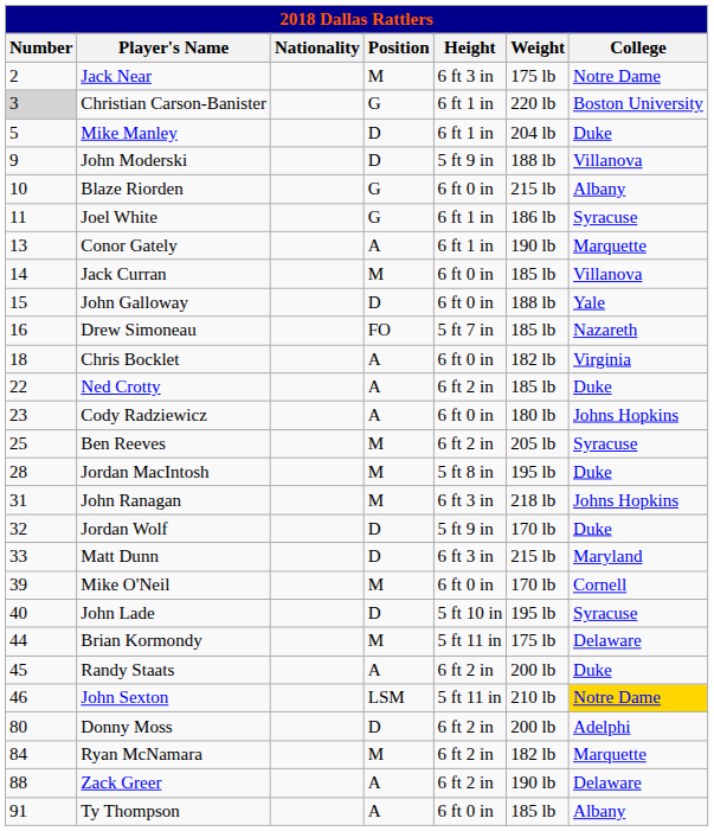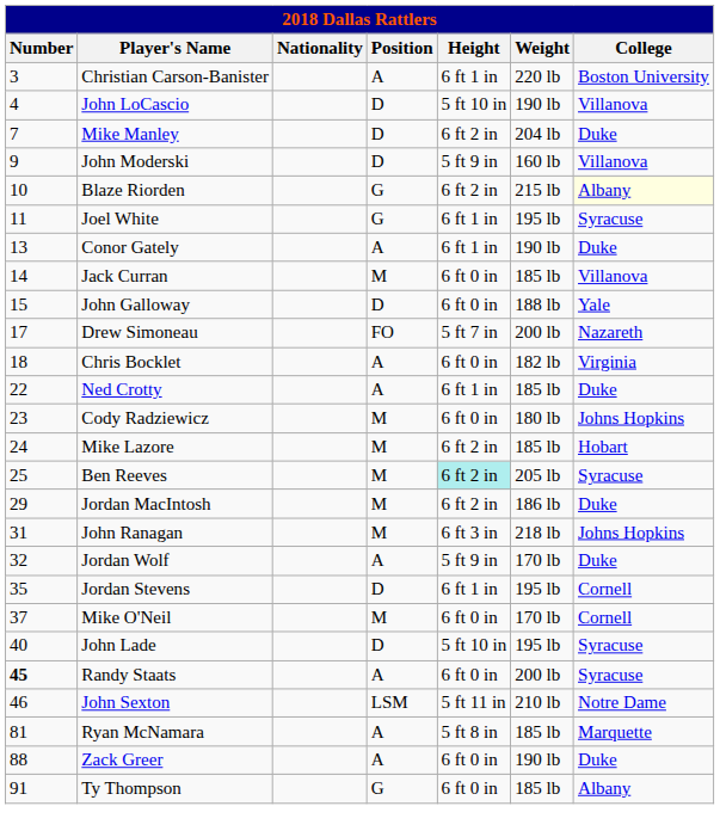 <table class="wikitable">
 <tr bgcolor=#00008B>
 <td colspan=7 style="color:#FF5800; text-align:center"><strong>2018 Dallas Rattlers</strong></td>
 </tr>
 <tr>
 <th>Number</th>
 <th>Player's Name</th>
 <th>Nationality</th>
 <th>Position</th>
 <th>Height</th>
 <th>Weight</th>
 <th>College</th>
 </tr>
 <tr>
-<td>2</td>
-<td><a href='#'>Jack Near</a></td>
-<td></td>
-<td>M</td>
-<td>6 ft 3 in</td>
-<td>175 lb</td>
-<td><a href='#'>Notre Dame</a></td>
-</tr>
-<tr>
-<td style="background: lightgrey;">3</td>
+<td>3</td>
 <td>Christian Carson-Banister</td>
 <td></td>
-<td>G</td>
+<td>A</td>
 <td>6 ft 1 in</td>
 <td>220 lb</td>
 <td><a href='#'>Boston University</a></td>
 </tr>
 <tr>
-<td>5</td>
+<td>4</td>
+<td><a href='#'>John LoCascio</a></td>
+<td></td>
+<td>D</td>
+<td>5 ft 10 in</td>
+<td>190 lb</td>
+<td><a href='#'>Villanova</a></td>
+</tr>
+<tr>
+<td>7</td>
 <td><a href='#'>Mike Manley</a></td>
 <td></td>
 <td>D</td>
-<td>6 ft 1 in</td>
+<td>6 ft 2 in</td>
 <td>204 lb</td>
 <td><a href='#'>Duke</a></td>
 </tr>
 <tr>
 <td>9</td>
 <td>John Moderski</td>
 <td></td>
 <td>D</td>
 <td>5 ft 9 in</td>
-<td>188 lb</td>
+<td>160 lb</td>
 <td><a href='#'>Villanova</a></td>
 </tr>
 <tr>
 <td>10</td>
 <td>Blaze Riorden</td>
 <td></td>
 <td>G</td>
-<td>6 ft 0 in</td>
+<td>6 ft 2 in</td>
 <td>215 lb</td>
-<td><a href='#'>Albany</a></td>
+<td style="background: lightyellow;"><a href='#'>Albany</a></td>
 </tr>
 <tr>
 <td>11</td>
 <td>Joel White</td>
 <td></td>
 <td>G</td>
 <td>6 ft 1 in</td>
-<td>186 lb</td>
+<td>195 lb</td>
 <td><a href='#'>Syracuse</a></td>
 </tr>
 <tr>
 <td>13</td>
 <td>Conor Gately</td>
 <td></td>
 <td>A</td>
 <td>6 ft 1 in</td>
 <td>190 lb</td>
-<td><a href='#'>Marquette</a></td>
+<td><a href='#'>Duke</a></td>
 </tr>
 <tr>
 <td>14</td>
 <td>Jack Curran</td>
 <td></td>
 <td>M</td>
 <td>6 ft 0 in</td>
 <td>185 lb</td>
 <td><a href='#'>Villanova</a></td>
 </tr>
 <tr>
 <td>15</td>
 <td>John Galloway</td>
 <td></td>
 <td>D</td>
 <td>6 ft 0 in</td>
 <td>188 lb</td>
 <td><a href='#'>Yale</a></td>
 </tr>
 <tr>
-<td>16</td>
+<td>17</td>
 <td>Drew Simoneau</td>
 <td></td>
 <td>FO</td>
 <td>5 ft 7 in</td>
-<td>185 lb</td>
+<td>200 lb</td>
 <td><a href='#'>Nazareth</a></td>
 </tr>
 <tr>
 <td>18</td>
 <td>Chris Bocklet</td>
 <td></td>
 <td>A</td>
 <td>6 ft 0 in</td>
 <td>182 lb</td>
 <td><a href='#'>Virginia</a></td>
 </tr>
 <tr>
 <td>22</td>
 <td><a href='#'>Ned Crotty</a></td>
 <td></td>
 <td>A</td>
-<td>6 ft 2 in</td>
+<td>6 ft 1 in</td>
 <td>185 lb</td>
 <td><a href='#'>Duke</a></td>
 </tr>
 <tr>
 <td>23</td>
 <td>Cody Radziewicz</td>
 <td></td>
-<td>A</td>
+<td>M</td>
 <td>6 ft 0 in</td>
 <td>180 lb</td>
 <td><a href='#'>Johns Hopkins</a></td>
+</tr>
+<tr>
+<td>24</td>
+<td>Mike Lazore</td>
+<td></td>
+<td>M</td>
+<td>6 ft 2 in</td>
+<td>185 lb</td>
+<td><a href='#'>Hobart</a></td>
 </tr>
 <tr>
 <td>25</td>
 <td>Ben Reeves</td>
 <td></td>
 <td>M</td>
-<td>6 ft 2 in</td>
+<td style="background: paleturquoise;">6 ft 2 in</td>
 <td>205 lb</td>
 <td><a href='#'>Syracuse</a></td>
 </tr>
 <tr>
-<td>28</td>
+<td>29</td>
 <td>Jordan MacIntosh</td>
 <td></td>
 <td>M</td>
-<td>5 ft 8 in</td>
-<td>195 lb</td>
+<td>6 ft 2 in</td>
+<td>186 lb</td>
 <td><a href='#'>Duke</a></td>
 </tr>
 <tr>
 <td>31</td>
 <td>John Ranagan</td>
 <td></td>
 <td>M</td>
 <td>6 ft 3 in</td>
 <td>218 lb</td>
 <td><a href='#'>Johns Hopkins</a></td>
 </tr>
 <tr>
 <td>32</td>
 <td>Jordan Wolf</td>
 <td></td>
-<td>D</td>
+<td>A</td>
 <td>5 ft 9 in</td>
 <td>170 lb</td>
 <td><a href='#'>Duke</a></td>
 </tr>
 <tr>
-<td>33</td>
-<td>Matt Dunn</td>
+<td>35</td>
+<td>Jordan Stevens</td>
 <td></td>
 <td>D</td>
-<td>6 ft 3 in</td>
-<td>215 lb</td>
-<td><a href='#'>Maryland</a></td>
+<td>6 ft 1 in</td>
+<td>195 lb</td>
+<td><a href='#'>Cornell</a></td>
 </tr>
 <tr>
-<td>39</td>
+<td>37</td>
 <td>Mike O'Neil</td>
 <td></td>
 <td>M</td>
 <td>6 ft 0 in</td>
 <td>170 lb</td>
 <td><a href='#'>Cornell</a></td>
 </tr>
 <tr>
 <td>40</td>
 <td>John Lade</td>
 <td></td>
 <td>D</td>
 <td>5 ft 10 in</td>
 <td>195 lb</td>
 <td><a href='#'>Syracuse</a></td>
 </tr>
 <tr>
-<td>44</td>
-<td>Brian Kormondy</td>
-<td></td>
-<td>M</td>
-<td>5 ft 11 in</td>
-<td>175 lb</td>
-<td><a href='#'>Delaware</a></td>
-</tr>
-<tr>
-<td>45</td>
+<td><strong>45</strong></td>
 <td>Randy Staats</td>
 <td></td>
 <td>A</td>
-<td>6 ft 2 in</td>
+<td>6 ft 0 in</td>
 <td>200 lb</td>
-<td><a href='#'>Duke</a></td>
+<td><a href='#'>Syracuse</a></td>
 </tr>
 <tr>
 <td>46</td>
 <td><a href='#'>John Sexton</a></td>
 <td></td>
 <td>LSM</td>
 <td>5 ft 11 in</td>
 <td>210 lb</td>
-<td style="background: gold;"><a href='#'>Notre Dame</a></td>
+<td><a href='#'>Notre Dame</a></td>
 </tr>
 <tr>
-<td>80</td>
-<td>Donny Moss</td>
-<td></td>
-<td>D</td>
-<td>6 ft 2 in</td>
-<td>200 lb</td>
-<td><a href='#'>Adelphi</a></td>
-</tr>
-<tr>
-<td>84</td>
+<td>81</td>
 <td>Ryan McNamara</td>
 <td></td>
-<td>M</td>
-<td>6 ft 2 in</td>
-<td>182 lb</td>
+<td>A</td>
+<td>5 ft 8 in</td>
+<td>185 lb</td>
 <td><a href='#'>Marquette</a></td>
 </tr>
 <tr>
 <td>88</td>
 <td><a href='#'>Zack Greer</a></td>
 <td></td>
 <td>A</td>
-<td>6 ft 2 in</td>
+<td>6 ft 0 in</td>
 <td>190 lb</td>
-<td><a href='#'>Delaware</a></td>
+<td><a href='#'>Duke</a></td>
 </tr>
 <tr>
 <td>91</td>
 <td>Ty Thompson</td>
 <td></td>
-<td>A</td>
+<td>G</td>
 <td>6 ft 0 in</td>
 <td>185 lb</td>
 <td><a href='#'>Albany</a></td>
 </tr>
 </table>
